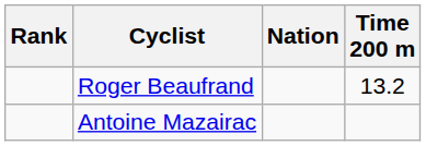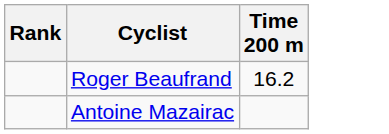 <table class="wikitable sortable" style="text-align:center;">
 <tr>
 <th>Rank</th>
 <th>Cyclist</th>
-<th>Nation</th>
 <th>Time<br>200 m</th>
 </tr>
 <tr>
 <td></td>
 <td align=left><a href='#'>Roger Beaufrand</a></td>
-<td align=left></td>
-<td>13.2</td>
+<td>16.2</td>
 </tr>
 <tr>
 <td></td>
 <td align=left><a href='#'>Antoine Mazairac</a></td>
-<td align=left></td>
 <td></td>
 </tr>
 </table>
